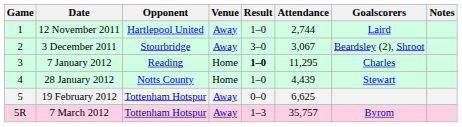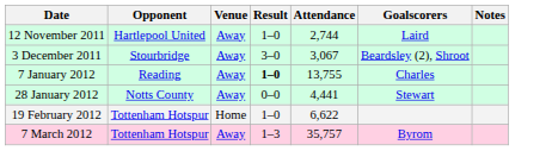 <table class="wikitable" style="text-align:center;">
 <tr>
-<th>Game</th>
 <th>Date</th>
 <th>Opponent</th>
 <th>Venue</th>
 <th>Result</th>
 <th>Attendance</th>
 <th>Goalscorers</th>
 <th>Notes</th>
 </tr>
 <tr style="background: #d0ffe3;">
-<td style="text-align:center;">1</td>
 <td>12 November 2011</td>
 <td><a href='#'>Hartlepool United</a></td>
 <td><a href='#'>Away</a></td>
 <td>1–0</td>
 <td>2,744</td>
 <td><a href='#'>Laird</a> </td>
 <td></td>
 </tr>
 <tr style="background: #d0ffe3;">
-<td style="text-align:center;">2</td>
 <td>3 December 2011</td>
 <td><a href='#'>Stourbridge</a></td>
 <td><a href='#'>Away</a></td>
 <td>3–0</td>
 <td>3,067</td>
 <td><a href='#'>Beardsley</a> (2), <a href='#'>Shroot</a></td>
 <td></td>
 </tr>
 <tr style="background: #d0ffe3;">
-<td style="text-align:center;">3</td>
 <td>7 January 2012</td>
 <td><a href='#'>Reading</a></td>
-<td>Home</td>
+<td><a href='#'>Away</a></td>
 <td><strong>1–0</strong></td>
-<td>11,295</td>
+<td>13,755</td>
 <td><a href='#'>Charles</a></td>
 <td></td>
 </tr>
 <tr style="background: #d0ffe3;">
-<td style="text-align:center;">4</td>
 <td>28 January 2012</td>
 <td><a href='#'>Notts County</a></td>
-<td>Home</td>
-<td>1–0</td>
-<td>4,439</td>
+<td><a href='#'>Away</a></td>
+<td>0–0</td>
+<td>4,441</td>
 <td><a href='#'>Stewart</a> </td>
 <td></td>
 </tr>
 <tr style="background: #f3f3f3;">
-<td style="text-align:center;">5</td>
 <td>19 February 2012</td>
 <td><a href='#'>Tottenham Hotspur</a></td>
-<td><a href='#'>Away</a></td>
-<td>0–0</td>
-<td>6,625</td>
+<td>Home</td>
+<td>1–0</td>
+<td>6,622</td>
 <td></td>
 <td></td>
 </tr>
 <tr style="background: #ffd0e3;">
-<td style="text-align:center;">5R</td>
 <td>7 March 2012</td>
 <td><a href='#'>Tottenham Hotspur</a></td>
 <td><a href='#'>Away</a></td>
 <td>1–3</td>
 <td>35,757</td>
 <td><a href='#'>Byrom</a> </td>
 <td></td>
 </tr>
 </table>
